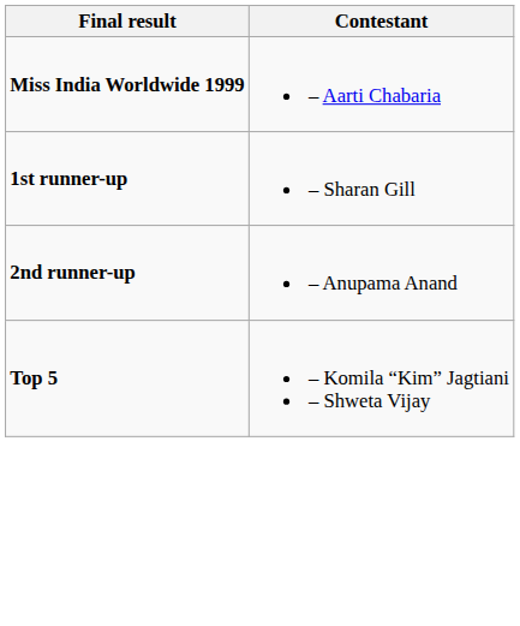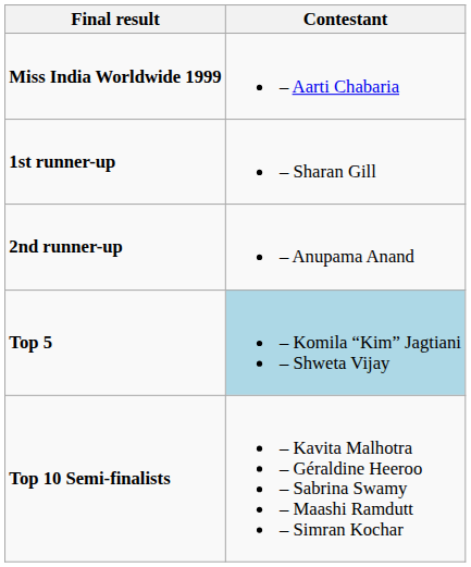 <table class="wikitable">
 <tr>
 <th>Final result</th>
 <th>Contestant</th>
 </tr>
 <tr>
 <td><strong>Miss India Worldwide 1999</strong></td>
 <td><br><ul><li><strong></strong> – <a href='#'>Aarti Chabaria</a></li></ul></td>
 </tr>
 <tr>
 <td><strong>1st runner-up</strong></td>
 <td><br><ul><li><strong></strong> – Sharan Gill</li></ul></td>
 </tr>
 <tr>
 <td><strong>2nd runner-up</strong></td>
 <td><br><ul><li><strong></strong> – Anupama Anand</li></ul></td>
 </tr>
 <tr>
 <td><strong>Top 5</strong></td>
-<td><br><ul><li><strong></strong> – Komila “Kim” Jagtiani</li><li><strong></strong> – Shweta Vijay</li></ul></td>
+<td style="background: lightblue;"><br><ul><li><strong></strong> – Komila “Kim” Jagtiani</li><li><strong></strong> – Shweta Vijay</li></ul></td>
+</tr>
+<tr>
+<td><strong>Top 10 Semi-finalists</strong></td>
+<td><br><ul><li><strong></strong> – Kavita Malhotra</li><li><strong></strong> – Géraldine Heeroo</li><li><strong></strong> – Sabrina Swamy</li><li><strong></strong> – Maashi Ramdutt</li><li><strong></strong> – Simran Kochar</li></ul></td>
 </tr>
 </table>
